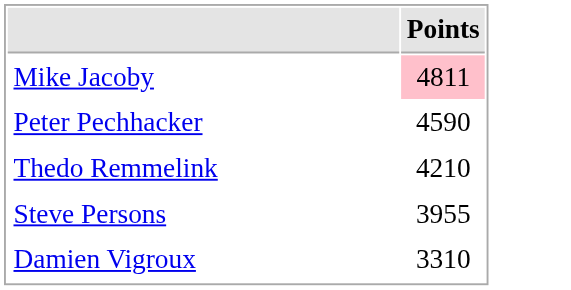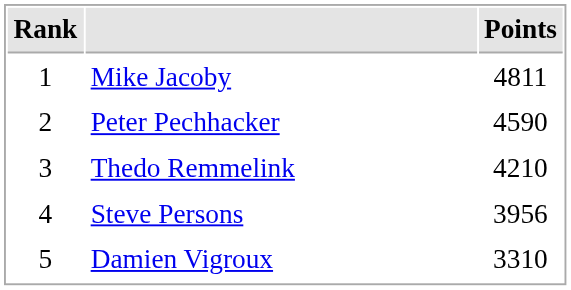 <table cellspacing="1" cellpadding="3" style="border:1px solid #AAAAAA;font-size:90%">
 <tr bgcolor="#E4E4E4">
+<th style="border-bottom:1px solid #AAAAAA" width=10>Rank</th>
 <th style="border-bottom:1px solid #AAAAAA" width=200></th>
 <th style="border-bottom:1px solid #AAAAAA" width=20>Points</th>
 </tr>
 <tr>
+<td align="center">1</td>
 <td> <a href='#'>Mike Jacoby</a></td>
-<td align=center style="background: pink;">4811</td>
+<td align=center>4811</td>
 </tr>
 <tr>
+<td align="center">2</td>
 <td> <a href='#'>Peter Pechhacker</a></td>
 <td align=center>4590</td>
 </tr>
 <tr>
+<td align="center">3</td>
 <td> <a href='#'>Thedo Remmelink </a></td>
 <td align=center>4210</td>
 </tr>
 <tr>
+<td align="center">4</td>
 <td> <a href='#'>Steve Persons</a></td>
-<td align=center>3955</td>
+<td align=center>3956</td>
 </tr>
 <tr>
+<td align="center">5</td>
 <td> <a href='#'>Damien Vigroux</a></td>
 <td align=center>3310</td>
 </tr>
 </table>
